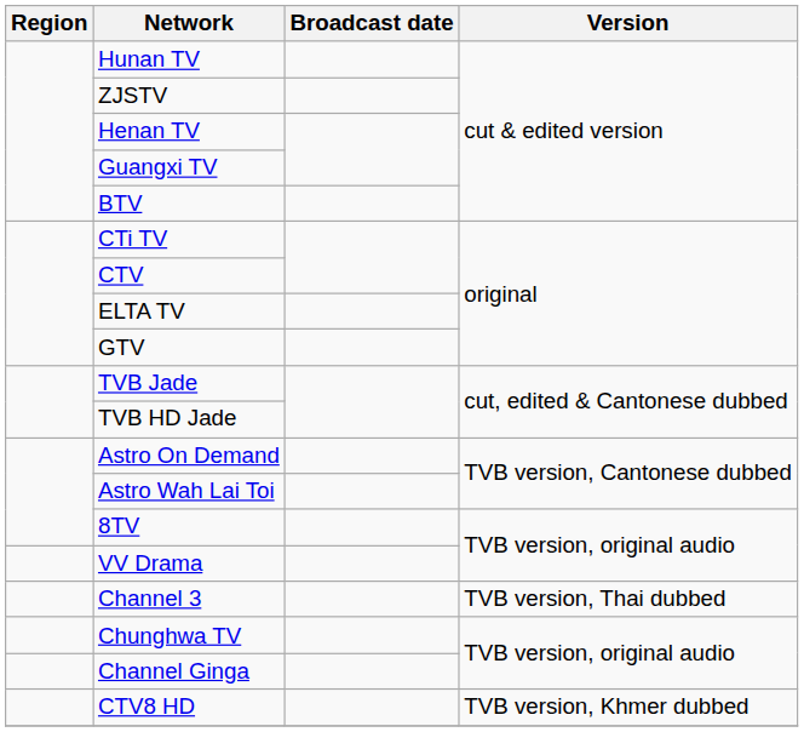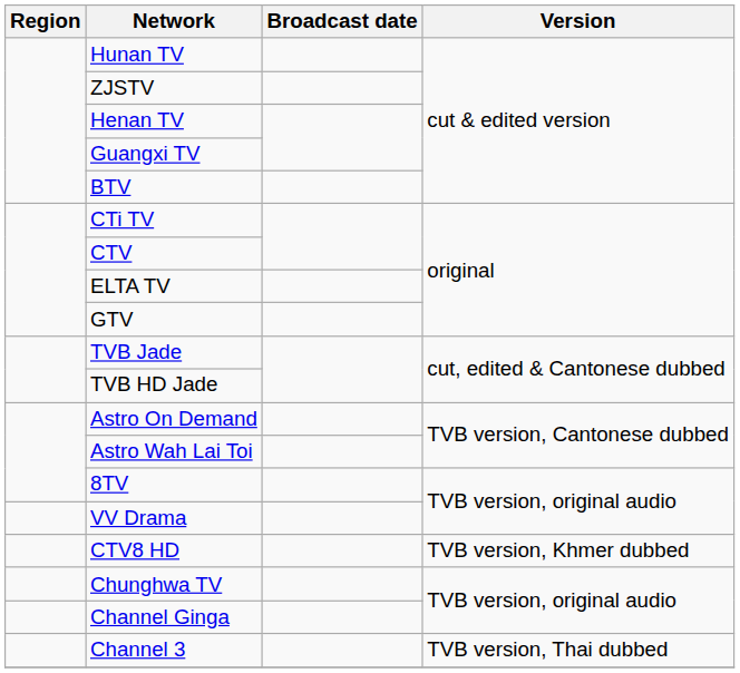 <table class="sortable wikitable">
 <tr>
 <th>Region</th>
 <th>Network</th>
 <th>Broadcast date</th>
 <th>Version</th>
 </tr>
 <tr>
 <td rowspan=5></td>
 <td><a href='#'>Hunan TV</a></td>
 <td></td>
 <td rowspan=5>cut & edited version</td>
 </tr>
 <tr>
 <td>ZJSTV</td>
 <td></td>
 </tr>
 <tr>
 <td><a href='#'>Henan TV</a></td>
 <td rowspan=2></td>
 </tr>
 <tr>
 <td><a href='#'>Guangxi TV</a></td>
 </tr>
 <tr>
 <td><a href='#'>BTV</a></td>
 <td></td>
 </tr>
 <tr>
 <td rowspan=4></td>
 <td><a href='#'>CTi TV</a></td>
 <td rowspan=2></td>
 <td rowspan=4>original</td>
 </tr>
 <tr>
 <td><a href='#'>CTV</a></td>
 </tr>
 <tr>
 <td>ELTA TV</td>
 <td></td>
 </tr>
 <tr>
 <td>GTV</td>
 <td></td>
 </tr>
 <tr>
 <td rowspan=2></td>
 <td><a href='#'>TVB Jade</a></td>
 <td rowspan=2></td>
 <td rowspan=2>cut, edited & Cantonese dubbed</td>
 </tr>
 <tr>
 <td>TVB HD Jade</td>
 </tr>
 <tr>
 <td rowspan=3></td>
 <td><a href='#'>Astro On Demand</a></td>
 <td></td>
 <td rowspan=2>TVB version, Cantonese dubbed</td>
 </tr>
 <tr>
 <td><a href='#'>Astro Wah Lai Toi</a></td>
 <td></td>
 </tr>
 <tr>
 <td><a href='#'>8TV</a></td>
 <td></td>
 <td rowspan=2>TVB version, original audio</td>
 </tr>
 <tr>
 <td></td>
 <td><a href='#'>VV Drama</a></td>
 <td></td>
 </tr>
 <tr>
 <td></td>
-<td><a href='#'>Channel 3</a></td>
+<td><a href='#'>CTV8 HD</a></td>
 <td></td>
-<td>TVB version, Thai dubbed</td>
+<td>TVB version, Khmer dubbed</td>
 </tr>
 <tr>
 <td></td>
 <td><a href='#'>Chunghwa TV</a></td>
 <td></td>
 <td rowspan=2>TVB version, original audio</td>
 </tr>
 <tr>
 <td></td>
 <td><a href='#'>Channel Ginga</a></td>
 <td></td>
 </tr>
 <tr>
 <td></td>
-<td><a href='#'>CTV8 HD</a></td>
+<td><a href='#'>Channel 3</a></td>
 <td></td>
-<td>TVB version, Khmer dubbed</td>
+<td>TVB version, Thai dubbed</td>
 </tr>
 <tr>
 </tr>
 </table>
